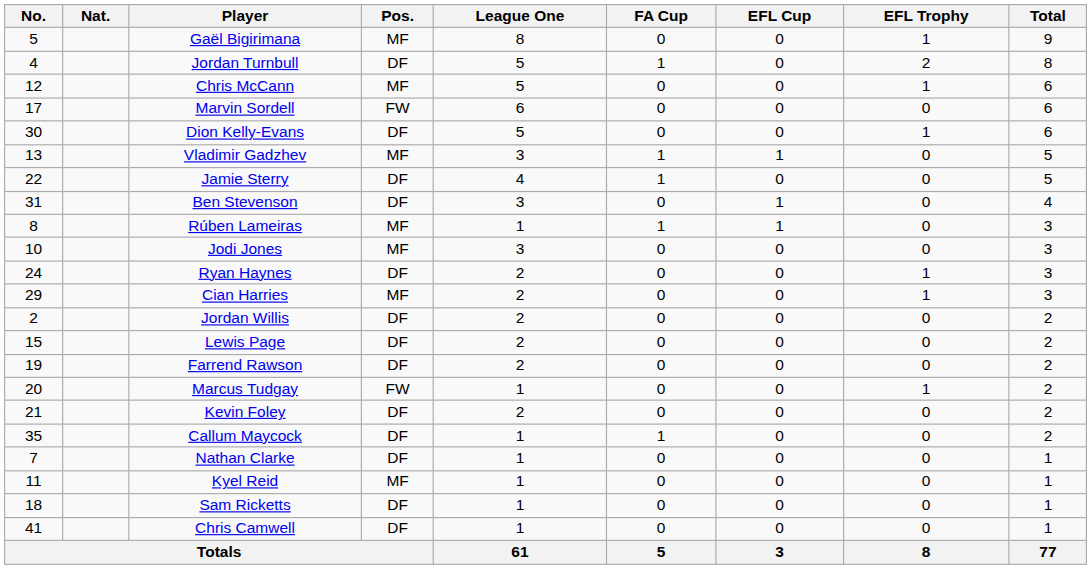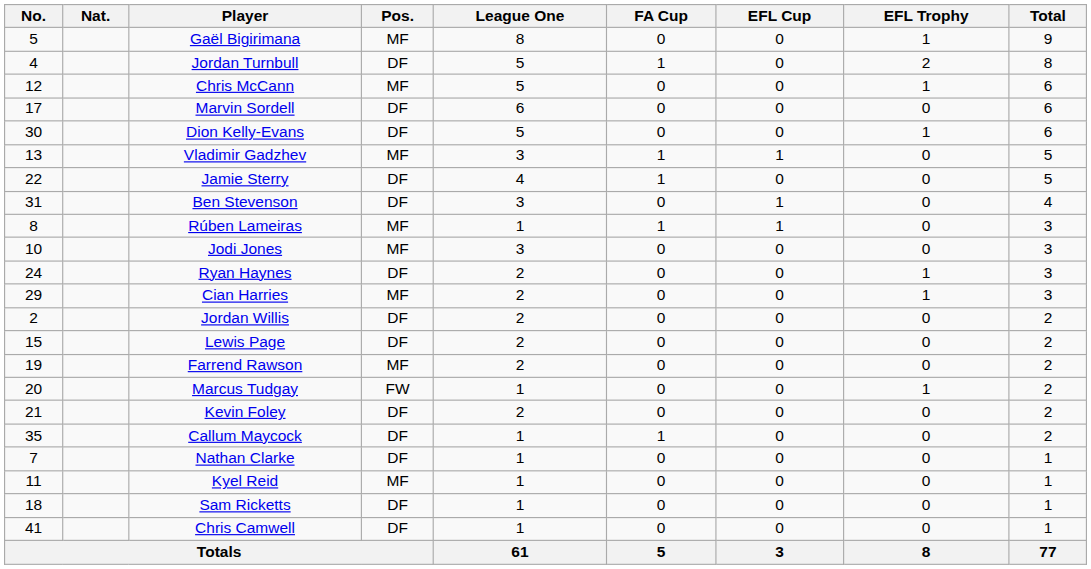 <table class="wikitable sortable alternance" style="font-size:85%; text-align:center; line-height:14px; width:60%;">
 <tr>
 <th>No.</th>
 <th>Nat.</th>
 <th>Player</th>
 <th>Pos.</th>
 <th>League One</th>
 <th>FA Cup</th>
 <th>EFL Cup</th>
 <th>EFL Trophy</th>
 <th>Total</th>
 </tr>
 <tr>
 <td>5</td>
 <td></td>
 <td><a href='#'>Gaël Bigirimana</a></td>
 <td>MF</td>
 <td>8</td>
 <td>0</td>
 <td>0</td>
 <td>1</td>
 <td>9</td>
 </tr>
 <tr>
 <td>4</td>
 <td></td>
 <td><a href='#'>Jordan Turnbull</a></td>
 <td>DF</td>
 <td>5</td>
 <td>1</td>
 <td>0</td>
 <td>2</td>
 <td>8</td>
 </tr>
 <tr>
 <td>12</td>
 <td></td>
 <td><a href='#'>Chris McCann</a></td>
 <td>MF</td>
 <td>5</td>
 <td>0</td>
 <td>0</td>
 <td>1</td>
 <td>6</td>
 </tr>
 <tr>
 <td>17</td>
 <td></td>
 <td><a href='#'>Marvin Sordell</a></td>
-<td>FW</td>
+<td>DF</td>
 <td>6</td>
 <td>0</td>
 <td>0</td>
 <td>0</td>
 <td>6</td>
 </tr>
 <tr>
 <td>30</td>
 <td></td>
 <td><a href='#'>Dion Kelly-Evans</a></td>
 <td>DF</td>
 <td>5</td>
 <td>0</td>
 <td>0</td>
 <td>1</td>
 <td>6</td>
 </tr>
 <tr>
 <td>13</td>
 <td></td>
 <td><a href='#'>Vladimir Gadzhev</a></td>
 <td>MF</td>
 <td>3</td>
 <td>1</td>
 <td>1</td>
 <td>0</td>
 <td>5</td>
 </tr>
 <tr>
 <td>22</td>
 <td></td>
 <td><a href='#'>Jamie Sterry</a></td>
 <td>DF</td>
 <td>4</td>
 <td>1</td>
 <td>0</td>
 <td>0</td>
 <td>5</td>
 </tr>
 <tr>
 <td>31</td>
 <td></td>
 <td><a href='#'>Ben Stevenson</a></td>
 <td>DF</td>
 <td>3</td>
 <td>0</td>
 <td>1</td>
 <td>0</td>
 <td>4</td>
 </tr>
 <tr>
 <td>8</td>
 <td></td>
 <td><a href='#'>Rúben Lameiras</a></td>
 <td>MF</td>
 <td>1</td>
 <td>1</td>
 <td>1</td>
 <td>0</td>
 <td>3</td>
 </tr>
 <tr>
 <td>10</td>
 <td></td>
 <td><a href='#'>Jodi Jones</a></td>
 <td>MF</td>
 <td>3</td>
 <td>0</td>
 <td>0</td>
 <td>0</td>
 <td>3</td>
 </tr>
 <tr>
 <td>24</td>
 <td></td>
 <td><a href='#'>Ryan Haynes</a></td>
 <td>DF</td>
 <td>2</td>
 <td>0</td>
 <td>0</td>
 <td>1</td>
 <td>3</td>
 </tr>
 <tr>
 <td>29</td>
 <td></td>
 <td><a href='#'>Cian Harries</a></td>
 <td>MF</td>
 <td>2</td>
 <td>0</td>
 <td>0</td>
 <td>1</td>
 <td>3</td>
 </tr>
 <tr>
 <td>2</td>
 <td></td>
 <td><a href='#'>Jordan Willis</a></td>
 <td>DF</td>
 <td>2</td>
 <td>0</td>
 <td>0</td>
 <td>0</td>
 <td>2</td>
 </tr>
 <tr>
 <td>15</td>
 <td></td>
 <td><a href='#'>Lewis Page</a></td>
 <td>DF</td>
 <td>2</td>
 <td>0</td>
 <td>0</td>
 <td>0</td>
 <td>2</td>
 </tr>
 <tr>
 <td>19</td>
 <td></td>
 <td><a href='#'>Farrend Rawson</a></td>
-<td>DF</td>
+<td>MF</td>
 <td>2</td>
 <td>0</td>
 <td>0</td>
 <td>0</td>
 <td>2</td>
 </tr>
 <tr>
 <td>20</td>
 <td></td>
 <td><a href='#'>Marcus Tudgay</a></td>
 <td>FW</td>
 <td>1</td>
 <td>0</td>
 <td>0</td>
 <td>1</td>
 <td>2</td>
 </tr>
 <tr>
 <td>21</td>
 <td></td>
 <td><a href='#'>Kevin Foley</a></td>
 <td>DF</td>
 <td>2</td>
 <td>0</td>
 <td>0</td>
 <td>0</td>
 <td>2</td>
 </tr>
 <tr>
 <td>35</td>
 <td></td>
 <td><a href='#'>Callum Maycock</a></td>
 <td>DF</td>
 <td>1</td>
 <td>1</td>
 <td>0</td>
 <td>0</td>
 <td>2</td>
 </tr>
 <tr>
 <td>7</td>
 <td></td>
 <td><a href='#'>Nathan Clarke</a></td>
 <td>DF</td>
 <td>1</td>
 <td>0</td>
 <td>0</td>
 <td>0</td>
 <td>1</td>
 </tr>
 <tr>
 <td>11</td>
 <td></td>
 <td><a href='#'>Kyel Reid</a></td>
 <td>MF</td>
 <td>1</td>
 <td>0</td>
 <td>0</td>
 <td>0</td>
 <td>1</td>
 </tr>
 <tr>
 <td>18</td>
 <td></td>
 <td><a href='#'>Sam Ricketts</a></td>
 <td>DF</td>
 <td>1</td>
 <td>0</td>
 <td>0</td>
 <td>0</td>
 <td>1</td>
 </tr>
 <tr>
 <td>41</td>
 <td></td>
 <td><a href='#'>Chris Camwell</a></td>
 <td>DF</td>
 <td>1</td>
 <td>0</td>
 <td>0</td>
 <td>0</td>
 <td>1</td>
 </tr>
 <tr class="sortbottom">
 <th colspan="4">Totals</th>
 <th>61</th>
 <th>5</th>
 <th>3</th>
 <th>8</th>
 <th>77</th>
 </tr>
 </table>
